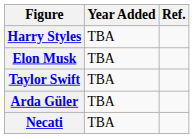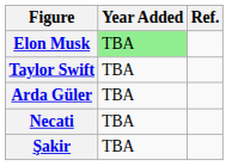 <table class="wikitable sortable plainrowheaders">
 <tr style="text-align:center;">
 <th scope="col">Figure</th>
 <th scope="col">Year Added</th>
 <th scope="col">Ref.</th>
 </tr>
 <tr>
-<th scope="row"><a href='#'>Harry Styles</a></th>
-<td>TBA</td>
-<td style="text-align:center;"></td>
-</tr>
-<tr>
 <th scope="row"><a href='#'>Elon Musk</a></th>
-<td>TBA</td>
+<td style="background: lightgreen;">TBA</td>
 <td style="text-align:center;"></td>
 </tr>
 <tr>
 <th scope="row"><a href='#'>Taylor Swift</a></th>
 <td>TBA</td>
 <td style="text-align:center;"></td>
 </tr>
 <tr>
 <th scope="row"><a href='#'>Arda Güler</a></th>
 <td>TBA</td>
 <td style="text-align:center;"></td>
 </tr>
 <tr>
 <th scope="row"><a href='#'>Necati</a></th>
 <td>TBA</td>
 <td style="text-align:center;"></td>
 </tr>
+<tr>
+<th scope="row"><a href='#'>Şakir</a></th>
+<td>TBA</td>
+<td style="text-align:center;"></td>
+</tr>
 </table>
